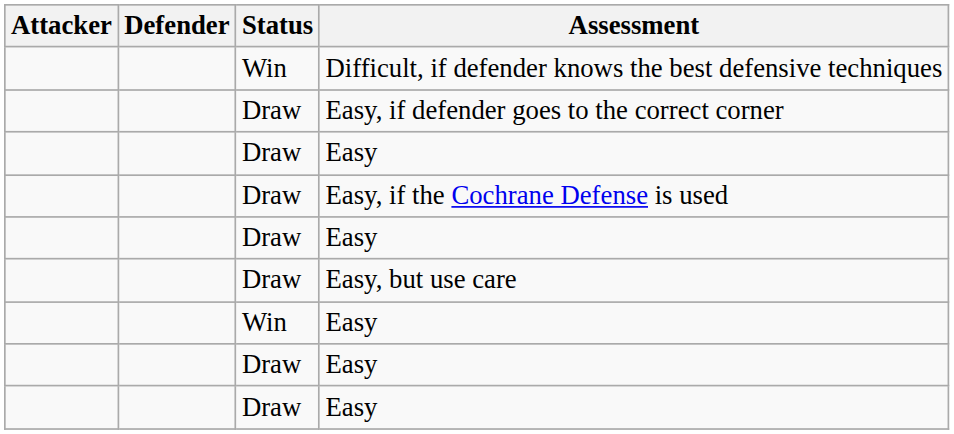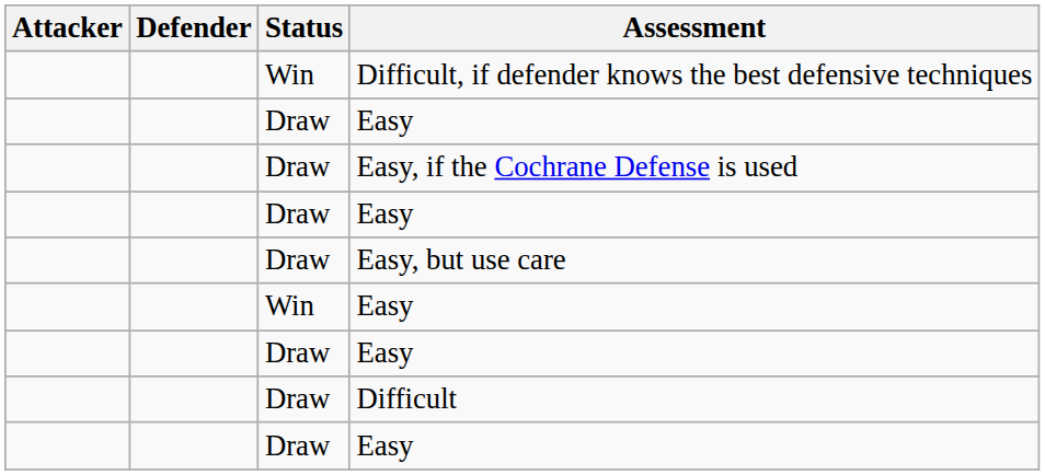 <table class="wikitable">
 <tr>
 <th>Attacker</th>
 <th>Defender</th>
 <th>Status</th>
 <th>Assessment</th>
 </tr>
 <tr>
 <td></td>
 <td></td>
 <td>Win</td>
 <td>Difficult, if defender knows the best defensive techniques</td>
-</tr>
-<tr>
-<td></td>
-<td></td>
-<td>Draw</td>
-<td>Easy, if defender goes to the correct corner</td>
 </tr>
 <tr>
 <td></td>
 <td></td>
 <td>Draw</td>
 <td>Easy</td>
 </tr>
 <tr>
 <td> </td>
 <td></td>
 <td>Draw</td>
 <td>Easy, if the <a href='#'>Cochrane Defense</a> is used</td>
 </tr>
 <tr>
 <td> </td>
 <td></td>
 <td>Draw</td>
 <td>Easy</td>
 </tr>
 <tr>
 <td></td>
 <td> </td>
 <td>Draw</td>
 <td>Easy, but use care</td>
 </tr>
 <tr>
 <td></td>
 <td> </td>
 <td>Win</td>
 <td>Easy</td>
 </tr>
 <tr>
 <td></td>
 <td> </td>
 <td>Draw</td>
 <td>Easy</td>
 </tr>
 <tr>
 <td> </td>
 <td></td>
 <td>Draw</td>
+<td>Difficult</td>
+</tr>
+<tr>
+<td> </td>
+<td></td>
+<td>Draw</td>
 <td>Easy</td>
 </tr>
 </table>
